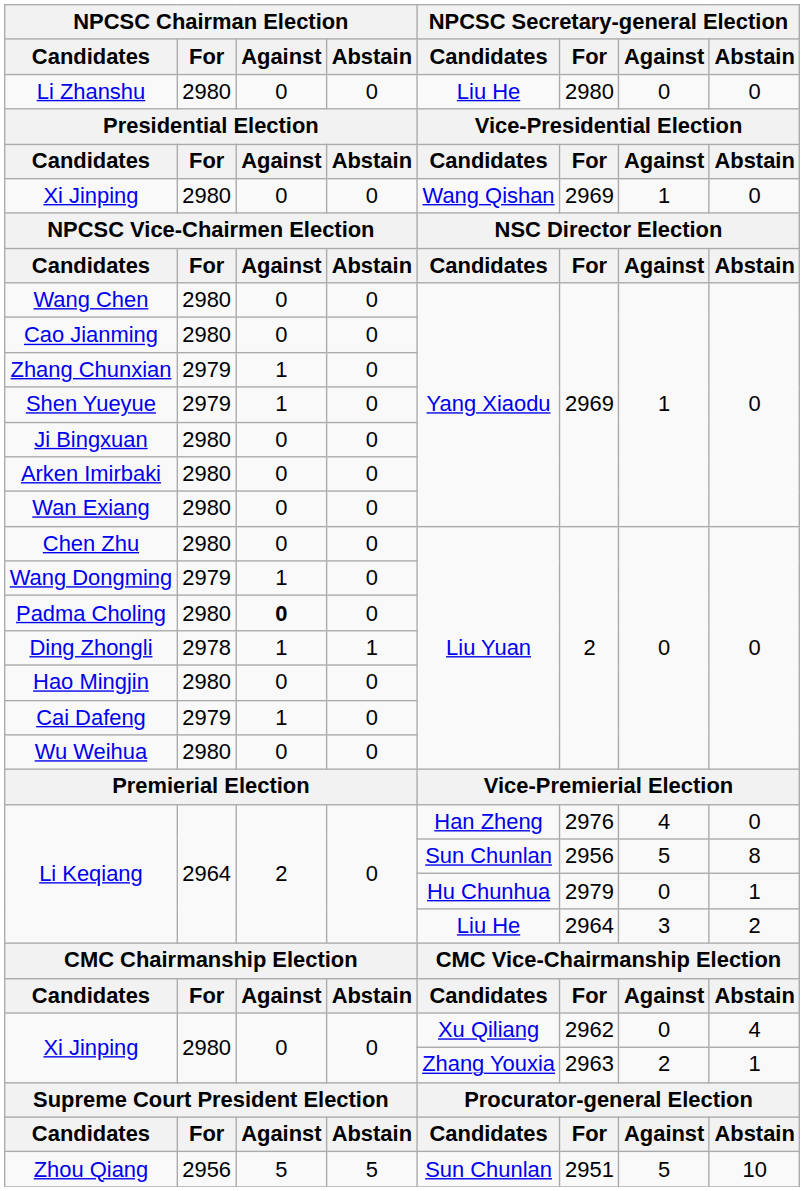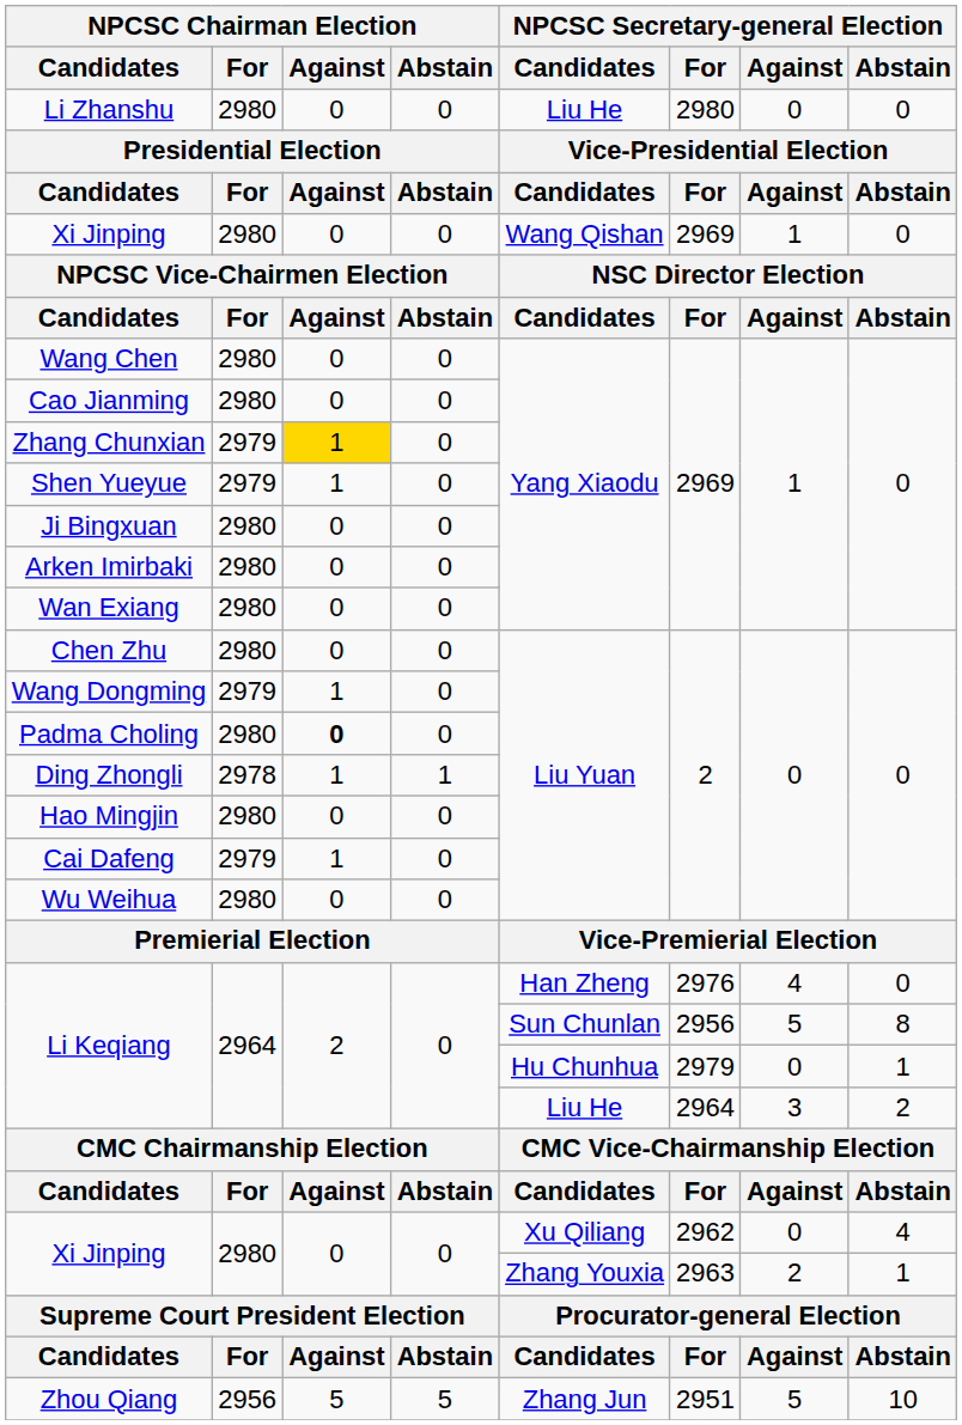 <table class="wikitable" style="text-align: center;">
 <tr>
 <th colspan=4>NPCSC Chairman Election</th>
 <th colspan=4>NPCSC Secretary-general Election</th>
 </tr>
 <tr>
 <th>Candidates</th>
 <th>For</th>
 <th>Against</th>
 <th>Abstain</th>
 <th>Candidates</th>
 <th>For</th>
 <th>Against</th>
 <th>Abstain</th>
 </tr>
 <tr>
 <td><a href='#'>Li Zhanshu</a></td>
 <td>2980</td>
 <td>0</td>
 <td>0</td>
 <td><a href='#'>Liu He</a></td>
 <td>2980</td>
 <td>0</td>
 <td>0</td>
 </tr>
 <tr>
 <th colspan=4>Presidential Election</th>
 <th colspan=4>Vice-Presidential Election</th>
 </tr>
 <tr>
 <th>Candidates</th>
 <th>For</th>
 <th>Against</th>
 <th>Abstain</th>
 <th>Candidates</th>
 <th>For</th>
 <th>Against</th>
 <th>Abstain</th>
 </tr>
 <tr>
 <td><a href='#'>Xi Jinping</a></td>
 <td>2980</td>
 <td>0</td>
 <td>0</td>
 <td><a href='#'>Wang Qishan</a></td>
 <td>2969</td>
 <td>1</td>
 <td>0</td>
 </tr>
 <tr>
 <th colspan=4>NPCSC Vice-Chairmen Election</th>
 <th colspan=4>NSC Director Election</th>
 </tr>
 <tr>
 <th>Candidates</th>
 <th>For</th>
 <th>Against</th>
 <th>Abstain</th>
 <th>Candidates</th>
 <th>For</th>
 <th>Against</th>
 <th>Abstain</th>
 </tr>
 <tr>
 <td><a href='#'>Wang Chen</a></td>
 <td>2980</td>
 <td>0</td>
 <td>0</td>
 <td rowspan=7><a href='#'>Yang Xiaodu</a></td>
 <td rowspan=7>2969</td>
 <td rowspan=7>1</td>
 <td rowspan=7>0</td>
 </tr>
 <tr>
 <td><a href='#'>Cao Jianming</a></td>
 <td>2980</td>
 <td>0</td>
 <td>0</td>
 </tr>
 <tr>
 <td><a href='#'>Zhang Chunxian</a></td>
 <td>2979</td>
-<td>1</td>
+<td style="background: gold;">1</td>
 <td>0</td>
 </tr>
 <tr>
 <td><a href='#'>Shen Yueyue</a></td>
 <td>2979</td>
 <td>1</td>
 <td>0</td>
 </tr>
 <tr>
 <td><a href='#'>Ji Bingxuan</a></td>
 <td>2980</td>
 <td>0</td>
 <td>0</td>
 </tr>
 <tr>
 <td><a href='#'>Arken Imirbaki</a></td>
 <td>2980</td>
 <td>0</td>
 <td>0</td>
 </tr>
 <tr>
 <td><a href='#'>Wan Exiang</a></td>
 <td>2980</td>
 <td>0</td>
 <td>0</td>
 </tr>
 <tr>
 <td><a href='#'>Chen Zhu</a></td>
 <td>2980</td>
 <td>0</td>
 <td>0</td>
 <td rowspan=7><a href='#'>Liu Yuan</a></td>
 <td rowspan=7>2</td>
 <td rowspan=7>0</td>
 <td rowspan=7>0</td>
 </tr>
 <tr>
 <td><a href='#'>Wang Dongming</a></td>
 <td>2979</td>
 <td>1</td>
 <td>0</td>
 </tr>
 <tr>
 <td><a href='#'>Padma Choling</a></td>
 <td>2980</td>
 <td><strong>0</strong></td>
 <td>0</td>
 </tr>
 <tr>
 <td><a href='#'>Ding Zhongli</a></td>
 <td>2978</td>
 <td>1</td>
 <td>1</td>
 </tr>
 <tr>
 <td><a href='#'>Hao Mingjin</a></td>
 <td>2980</td>
 <td>0</td>
 <td>0</td>
 </tr>
 <tr>
 <td><a href='#'>Cai Dafeng</a></td>
 <td>2979</td>
 <td>1</td>
 <td>0</td>
 </tr>
 <tr>
 <td><a href='#'>Wu Weihua</a></td>
 <td>2980</td>
 <td>0</td>
 <td>0</td>
 </tr>
 <tr>
 <th colspan=4>Premierial Election</th>
 <th colspan=4>Vice-Premierial Election</th>
 </tr>
 <tr>
 <td rowspan=4><a href='#'>Li Keqiang</a></td>
 <td rowspan=4>2964</td>
 <td rowspan=4>2</td>
 <td rowspan=4>0</td>
 <td><a href='#'>Han Zheng</a></td>
 <td>2976</td>
 <td>4</td>
 <td>0</td>
 </tr>
 <tr>
 <td><a href='#'>Sun Chunlan</a></td>
 <td>2956</td>
 <td>5</td>
 <td>8</td>
 </tr>
 <tr>
 <td><a href='#'>Hu Chunhua</a></td>
 <td>2979</td>
 <td>0</td>
 <td>1</td>
 </tr>
 <tr>
 <td><a href='#'>Liu He</a></td>
 <td>2964</td>
 <td>3</td>
 <td>2</td>
 </tr>
 <tr>
 <th colspan=4>CMC Chairmanship Election</th>
 <th colspan=4>CMC Vice-Chairmanship Election</th>
 </tr>
 <tr>
 <th>Candidates</th>
 <th>For</th>
 <th>Against</th>
 <th>Abstain</th>
 <th>Candidates</th>
 <th>For</th>
 <th>Against</th>
 <th>Abstain</th>
 </tr>
 <tr>
 <td rowspan=2><a href='#'>Xi Jinping</a></td>
 <td rowspan=2>2980</td>
 <td rowspan=2>0</td>
 <td rowspan=2>0</td>
 <td><a href='#'>Xu Qiliang</a></td>
 <td>2962</td>
 <td>0</td>
 <td>4</td>
 </tr>
 <tr>
 <td><a href='#'>Zhang Youxia</a></td>
 <td>2963</td>
 <td>2</td>
 <td>1</td>
 </tr>
 <tr>
 <th colspan=4>Supreme Court President Election</th>
 <th colspan=4>Procurator-general Election</th>
 </tr>
 <tr>
 <th>Candidates</th>
 <th>For</th>
 <th>Against</th>
 <th>Abstain</th>
 <th>Candidates</th>
 <th>For</th>
 <th>Against</th>
 <th>Abstain</th>
 </tr>
 <tr>
 <td><a href='#'>Zhou Qiang</a></td>
 <td>2956</td>
 <td>5</td>
 <td>5</td>
-<td><a href='#'>Sun Chunlan</a></td>
+<td><a href='#'>Zhang Jun</a></td>
 <td>2951</td>
 <td>5</td>
 <td>10</td>
 </tr>
 </table>
